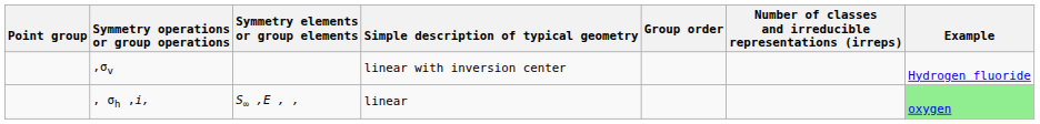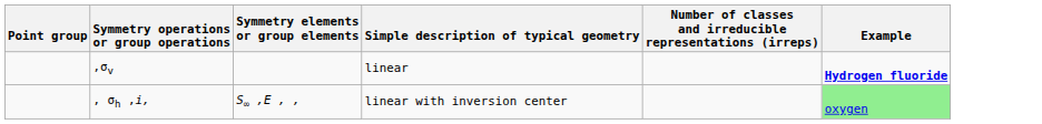 <table class="wikitable">
 <tr>
 <th><br><strong>Point group</strong></th>
 <th><br><strong>Symmetry operations</strong><br>or group operations</th>
 <th>Symmetry elements<br>or group elements</th>
 <th><br><strong>Simple description of typical geometry</strong></th>
-<th>Group order</th>
 <th>Number of classes<br>and irreducible<br>representations (irreps)</th>
 <th><br><strong>Example </strong></th>
 </tr>
 <tr>
 <td><u></u></td>
 <td> ,σ<sub>v</sub></td>
 <td></td>
-<td>linear with inversion center</td>
+<td>linear</td>
 <td></td>
-<td></td>
-<td><br><a href='#'>Hydrogen fluoride</a></td>
+<td><strong><br><a href='#'>Hydrogen fluoride</a></strong></td>
 </tr>
 <tr>
 <td></td>
 <td>, σ<sub>h</sub> ,<em>i,</em></td>
 <td><em>S<sub>∞</sub> ,E ,</em><em> ,</em></td>
-<td>linear</td>
-<td></td>
+<td>linear with inversion center</td>
 <td></td>
 <td style="background: lightgreen;"><br><a href='#'>oxygen</a></td>
 </tr>
 </table>
